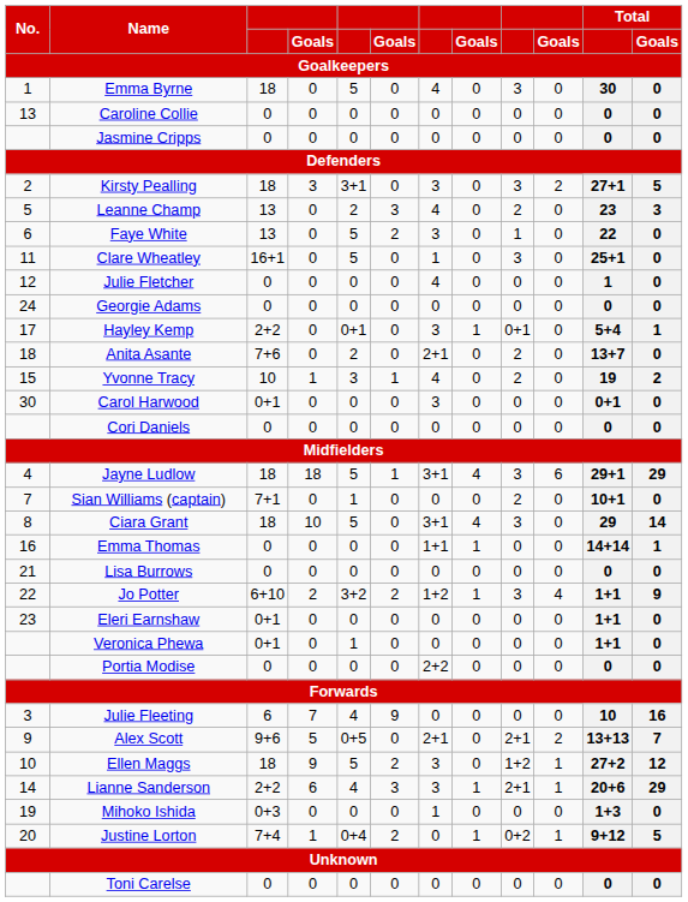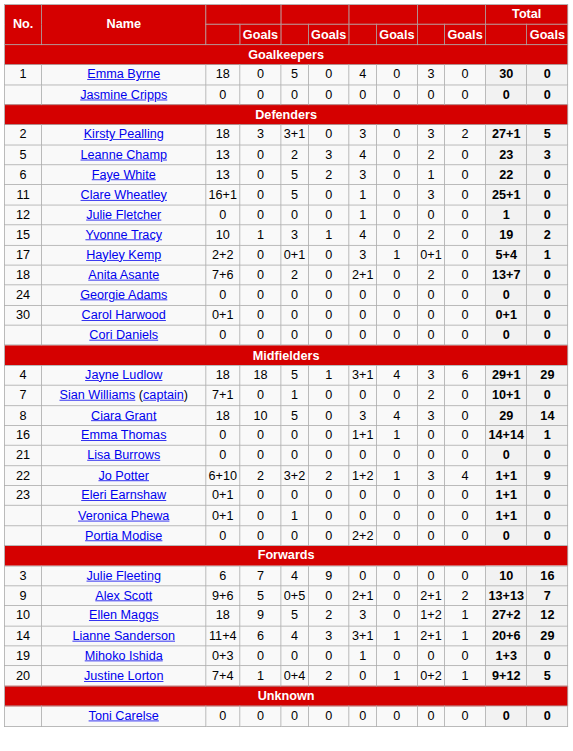 <table class="wikitable" style="text-align:center; font-size:100%; ">
 <tr>
 <th rowspan="2" style="background:#d50000; color:white; text-align:center; width:40px">No.</th>
 <th rowspan="2" style="background:#d50000; color:white; text-align:center;width:200px">Name</th>
 <th colspan="2" style="background:#d50000; color:white; text-align:center;"></th>
 <th colspan="2" style="background:#d50000; color:white; text-align:center;"></th>
 <th colspan="2" style="background:#d50000; color:white; text-align:center;"></th>
 <th colspan="2" style="background:#d50000; color:white; text-align:center;"></th>
 <th colspan="2" style="background:#d50000; color:white; text-align:center;">Total</th>
 </tr>
 <tr>
 <th style="background:#d50000; color:white; text-align:center;width=50px"></th>
 <th style="background:#d50000; color:white; text-align:center;width=50px">Goals</th>
 <th style="background:#d50000; color:white; text-align:center;width=50px"></th>
 <th style="background:#d50000; color:white; text-align:center;width=50px">Goals</th>
 <th style="background:#d50000; color:white; text-align:center;width=50px"></th>
 <th style="background:#d50000; color:white; text-align:center;width=50px">Goals</th>
 <th style="background:#d50000; color:white; text-align:center;width=50px"></th>
 <th style="background:#d50000; color:white; text-align:center;width=50px">Goals</th>
 <th style="background:#d50000; color:white; text-align:center;width=50px"></th>
 <th style="background:#d50000; color:white; text-align:center;width=50px">Goals</th>
 </tr>
 <tr>
 <th colspan="12" style="background:#d50000; color:white; text-align:center">Goalkeepers</th>
 </tr>
 <tr>
 <td>1</td>
 <td> <a href='#'>Emma Byrne</a></td>
 <td>18</td>
 <td>0</td>
 <td>5</td>
 <td>0</td>
 <td>4</td>
 <td>0</td>
 <td>3</td>
 <td>0</td>
 <th>30</th>
-<th>0</th>
-</tr>
-<tr>
-<td>13</td>
-<td> <a href='#'>Caroline Collie</a></td>
-<td>0</td>
-<td>0</td>
-<td>0</td>
-<td>0</td>
-<td>0</td>
-<td>0</td>
-<td>0</td>
-<td>0</td>
-<th>0</th>
 <th>0</th>
 </tr>
 <tr>
 <td></td>
 <td> <a href='#'>Jasmine Cripps</a></td>
 <td>0</td>
 <td>0</td>
 <td>0</td>
 <td>0</td>
 <td>0</td>
 <td>0</td>
 <td>0</td>
 <td>0</td>
 <th>0</th>
 <th>0</th>
 </tr>
 <tr>
 <th colspan="12" style="background:#d50000; color:white; text-align:center">Defenders</th>
 </tr>
 <tr>
 <td>2</td>
 <td> <a href='#'>Kirsty Pealling</a></td>
 <td>18</td>
 <td>3</td>
 <td>3+1</td>
 <td>0</td>
 <td>3</td>
 <td>0</td>
 <td>3</td>
 <td>2</td>
 <th>27+1</th>
 <th>5</th>
 </tr>
 <tr>
 <td>5</td>
 <td> <a href='#'>Leanne Champ</a></td>
 <td>13</td>
 <td>0</td>
 <td>2</td>
 <td>3</td>
 <td>4</td>
 <td>0</td>
 <td>2</td>
 <td>0</td>
 <th>23</th>
 <th>3</th>
 </tr>
 <tr>
 <td>6</td>
 <td> <a href='#'>Faye White</a></td>
 <td>13</td>
 <td>0</td>
 <td>5</td>
 <td>2</td>
 <td>3</td>
 <td>0</td>
 <td>1</td>
 <td>0</td>
 <th>22</th>
 <th>0</th>
 </tr>
 <tr>
 <td>11</td>
 <td> <a href='#'>Clare Wheatley</a></td>
 <td>16+1</td>
 <td>0</td>
 <td>5</td>
 <td>0</td>
 <td>1</td>
 <td>0</td>
 <td>3</td>
 <td>0</td>
 <th>25+1</th>
 <th>0</th>
 </tr>
 <tr>
 <td>12</td>
 <td> <a href='#'>Julie Fletcher</a></td>
 <td>0</td>
 <td>0</td>
 <td>0</td>
 <td>0</td>
-<td>4</td>
+<td>1</td>
 <td>0</td>
 <td>0</td>
 <td>0</td>
 <th>1</th>
 <th>0</th>
 </tr>
 <tr>
-<td>24</td>
-<td> <a href='#'>Georgie Adams</a></td>
+<td>15</td>
+<td> <a href='#'>Yvonne Tracy</a></td>
+<td>10</td>
+<td>1</td>
+<td>3</td>
+<td>1</td>
+<td>4</td>
 <td>0</td>
+<td>2</td>
 <td>0</td>
-<td>0</td>
-<td>0</td>
-<td>0</td>
-<td>0</td>
-<td>0</td>
-<td>0</td>
-<th>0</th>
-<th>0</th>
+<th>19</th>
+<th>2</th>
 </tr>
 <tr>
 <td>17</td>
 <td> <a href='#'>Hayley Kemp</a></td>
 <td>2+2</td>
 <td>0</td>
 <td>0+1</td>
 <td>0</td>
 <td>3</td>
 <td>1</td>
 <td>0+1</td>
 <td>0</td>
 <th>5+4</th>
 <th>1</th>
 </tr>
 <tr>
 <td>18</td>
 <td> <a href='#'>Anita Asante</a></td>
 <td>7+6</td>
 <td>0</td>
 <td>2</td>
 <td>0</td>
 <td>2+1</td>
 <td>0</td>
 <td>2</td>
 <td>0</td>
 <th>13+7</th>
 <th>0</th>
 </tr>
 <tr>
-<td>15</td>
-<td> <a href='#'>Yvonne Tracy</a></td>
-<td>10</td>
-<td>1</td>
-<td>3</td>
-<td>1</td>
-<td>4</td>
+<td>24</td>
+<td> <a href='#'>Georgie Adams</a></td>
 <td>0</td>
-<td>2</td>
 <td>0</td>
-<th>19</th>
-<th>2</th>
+<td>0</td>
+<td>0</td>
+<td>0</td>
+<td>0</td>
+<td>0</td>
+<td>0</td>
+<th>0</th>
+<th>0</th>
 </tr>
 <tr>
 <td>30</td>
 <td> <a href='#'>Carol Harwood</a></td>
 <td>0+1</td>
 <td>0</td>
 <td>0</td>
 <td>0</td>
-<td>3</td>
+<td>0</td>
 <td>0</td>
 <td>0</td>
 <td>0</td>
 <th>0+1</th>
 <th>0</th>
 </tr>
 <tr>
 <td></td>
 <td> <a href='#'>Cori Daniels</a></td>
 <td>0</td>
 <td>0</td>
 <td>0</td>
 <td>0</td>
 <td>0</td>
 <td>0</td>
 <td>0</td>
 <td>0</td>
 <th>0</th>
 <th>0</th>
 </tr>
 <tr>
 <th colspan="12" style="background:#d50000; color:white; text-align:center">Midfielders</th>
 </tr>
 <tr>
 <td>4</td>
 <td> <a href='#'>Jayne Ludlow</a></td>
 <td>18</td>
 <td>18</td>
 <td>5</td>
 <td>1</td>
 <td>3+1</td>
 <td>4</td>
 <td>3</td>
 <td>6</td>
 <th>29+1</th>
 <th>29</th>
 </tr>
 <tr>
 <td>7</td>
 <td> <a href='#'>Sian Williams</a> (<a href='#'>captain</a>)</td>
 <td>7+1</td>
 <td>0</td>
 <td>1</td>
 <td>0</td>
 <td>0</td>
 <td>0</td>
 <td>2</td>
 <td>0</td>
 <th>10+1</th>
 <th>0</th>
 </tr>
 <tr>
 <td>8</td>
 <td> <a href='#'>Ciara Grant</a></td>
 <td>18</td>
 <td>10</td>
 <td>5</td>
 <td>0</td>
-<td>3+1</td>
+<td>3</td>
 <td>4</td>
 <td>3</td>
 <td>0</td>
 <th>29</th>
 <th>14</th>
 </tr>
 <tr>
 <td>16</td>
 <td> <a href='#'>Emma Thomas</a></td>
 <td>0</td>
 <td>0</td>
 <td>0</td>
 <td>0</td>
 <td>1+1</td>
 <td>1</td>
 <td>0</td>
 <td>0</td>
 <th>14+14</th>
 <th>1</th>
 </tr>
 <tr>
 <td>21</td>
 <td> <a href='#'>Lisa Burrows</a></td>
 <td>0</td>
 <td>0</td>
 <td>0</td>
 <td>0</td>
 <td>0</td>
 <td>0</td>
 <td>0</td>
 <td>0</td>
 <th>0</th>
 <th>0</th>
 </tr>
 <tr>
 <td>22</td>
 <td> <a href='#'>Jo Potter</a></td>
 <td>6+10</td>
 <td>2</td>
 <td>3+2</td>
 <td>2</td>
 <td>1+2</td>
 <td>1</td>
 <td>3</td>
 <td>4</td>
 <th>1+1</th>
 <th>9</th>
 </tr>
 <tr>
 <td>23</td>
 <td> <a href='#'>Eleri Earnshaw</a></td>
 <td>0+1</td>
 <td>0</td>
 <td>0</td>
 <td>0</td>
 <td>0</td>
 <td>0</td>
 <td>0</td>
 <td>0</td>
 <th>1+1</th>
 <th>0</th>
 </tr>
 <tr>
 <td></td>
 <td> <a href='#'>Veronica Phewa</a></td>
 <td>0+1</td>
 <td>0</td>
 <td>1</td>
 <td>0</td>
 <td>0</td>
 <td>0</td>
 <td>0</td>
 <td>0</td>
 <th>1+1</th>
 <th>0</th>
 </tr>
 <tr>
 <td></td>
 <td> <a href='#'>Portia Modise</a></td>
 <td>0</td>
 <td>0</td>
 <td>0</td>
 <td>0</td>
 <td>2+2</td>
 <td>0</td>
 <td>0</td>
 <td>0</td>
 <th>0</th>
 <th>0</th>
 </tr>
 <tr>
 <th colspan="12" style="background:#d50000; color:white; text-align:center">Forwards</th>
 </tr>
 <tr>
 <td>3</td>
 <td> <a href='#'>Julie Fleeting</a></td>
 <td>6</td>
 <td>7</td>
 <td>4</td>
 <td>9</td>
 <td>0</td>
 <td>0</td>
 <td>0</td>
 <td>0</td>
 <th>10</th>
 <th>16</th>
 </tr>
 <tr>
 <td>9</td>
 <td> <a href='#'>Alex Scott</a></td>
 <td>9+6</td>
 <td>5</td>
 <td>0+5</td>
 <td>0</td>
 <td>2+1</td>
 <td>0</td>
 <td>2+1</td>
 <td>2</td>
 <th>13+13</th>
 <th>7</th>
 </tr>
 <tr>
 <td>10</td>
 <td> <a href='#'>Ellen Maggs</a></td>
 <td>18</td>
 <td>9</td>
 <td>5</td>
 <td>2</td>
 <td>3</td>
 <td>0</td>
 <td>1+2</td>
 <td>1</td>
 <th>27+2</th>
 <th>12</th>
 </tr>
 <tr>
 <td>14</td>
 <td> <a href='#'>Lianne Sanderson</a></td>
-<td>2+2</td>
+<td>11+4</td>
 <td>6</td>
 <td>4</td>
 <td>3</td>
-<td>3</td>
+<td>3+1</td>
 <td>1</td>
 <td>2+1</td>
 <td>1</td>
 <th>20+6</th>
 <th>29</th>
 </tr>
 <tr>
 <td>19</td>
 <td> <a href='#'>Mihoko Ishida</a></td>
 <td>0+3</td>
 <td>0</td>
 <td>0</td>
 <td>0</td>
 <td>1</td>
 <td>0</td>
 <td>0</td>
 <td>0</td>
 <th>1+3</th>
 <th>0</th>
 </tr>
 <tr>
 <td>20</td>
 <td> <a href='#'>Justine Lorton</a></td>
 <td>7+4</td>
 <td>1</td>
 <td>0+4</td>
 <td>2</td>
 <td>0</td>
 <td>1</td>
 <td>0+2</td>
 <td>1</td>
 <th>9+12</th>
 <th>5</th>
 </tr>
 <tr>
 <th colspan="12" style="background:#d50000; color:white; text-align:center">Unknown</th>
 </tr>
 <tr>
 <td></td>
 <td> <a href='#'>Toni Carelse</a></td>
 <td>0</td>
 <td>0</td>
 <td>0</td>
 <td>0</td>
 <td>0</td>
 <td>0</td>
 <td>0</td>
 <td>0</td>
 <th>0</th>
 <th>0</th>
 </tr>
 </table>
